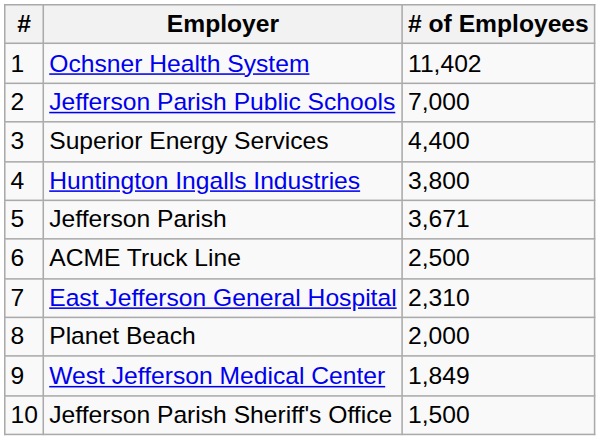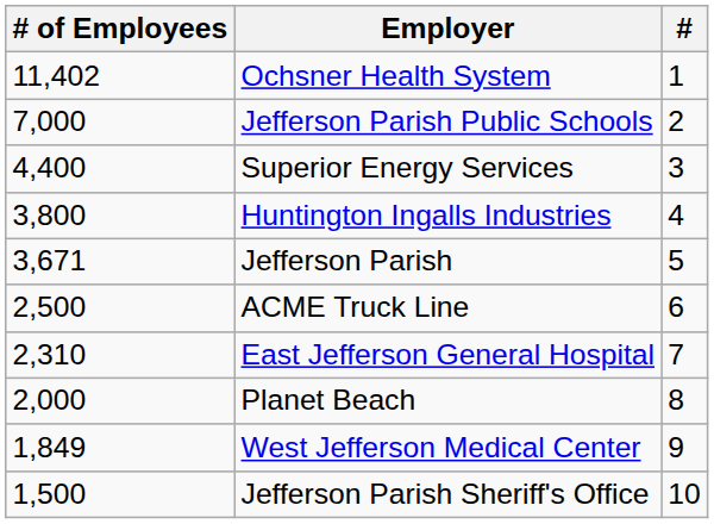 <table class="wikitable">
 <tr>
+<th># of Employees</th>
+<th>Employer</th>
 <th>#</th>
-<th>Employer</th>
-<th># of Employees</th>
 </tr>
 <tr>
+<td>11,402</td>
+<td><a href='#'>Ochsner Health System</a></td>
 <td>1</td>
-<td><a href='#'>Ochsner Health System</a></td>
-<td>11,402</td>
 </tr>
 <tr>
+<td>7,000</td>
+<td><a href='#'>Jefferson Parish Public Schools</a></td>
 <td>2</td>
-<td><a href='#'>Jefferson Parish Public Schools</a></td>
-<td>7,000</td>
 </tr>
 <tr>
+<td>4,400</td>
+<td>Superior Energy Services</td>
 <td>3</td>
-<td>Superior Energy Services</td>
-<td>4,400</td>
 </tr>
 <tr>
+<td>3,800</td>
+<td><a href='#'>Huntington Ingalls Industries</a></td>
 <td>4</td>
-<td><a href='#'>Huntington Ingalls Industries</a></td>
-<td>3,800</td>
 </tr>
 <tr>
+<td>3,671</td>
+<td>Jefferson Parish</td>
 <td>5</td>
-<td>Jefferson Parish</td>
-<td>3,671</td>
 </tr>
 <tr>
+<td>2,500</td>
+<td>ACME Truck Line</td>
 <td>6</td>
-<td>ACME Truck Line</td>
-<td>2,500</td>
 </tr>
 <tr>
+<td>2,310</td>
+<td><a href='#'>East Jefferson General Hospital</a></td>
 <td>7</td>
-<td><a href='#'>East Jefferson General Hospital</a></td>
-<td>2,310</td>
 </tr>
 <tr>
+<td>2,000</td>
+<td>Planet Beach</td>
 <td>8</td>
-<td>Planet Beach</td>
-<td>2,000</td>
 </tr>
 <tr>
+<td>1,849</td>
+<td><a href='#'>West Jefferson Medical Center</a></td>
 <td>9</td>
-<td><a href='#'>West Jefferson Medical Center</a></td>
-<td>1,849</td>
 </tr>
 <tr>
+<td>1,500</td>
+<td>Jefferson Parish Sheriff's Office</td>
 <td>10</td>
-<td>Jefferson Parish Sheriff's Office</td>
-<td>1,500</td>
 </tr>
 </table>
